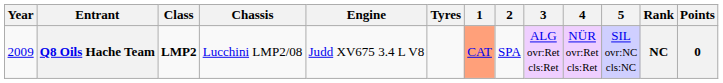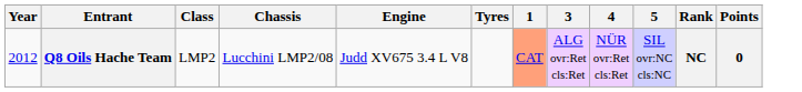 <table class="wikitable" style="text-align:center; font-size:85%">
 <tr>
 <th>Year</th>
 <th>Entrant</th>
 <th>Class</th>
 <th>Chassis</th>
 <th>Engine</th>
 <th>Tyres</th>
 <th>1</th>
-<th>2</th>
 <th>3</th>
 <th>4</th>
 <th>5</th>
 <th>Rank</th>
 <th>Points</th>
 </tr>
 <tr>
-<td><a href='#'>2009</a></td>
+<td><a href='#'>2012</a></td>
 <th nowrap><a href='#'>Q8 Oils</a> Hache Team</th>
-<td><strong>LMP2</strong></td>
+<td>LMP2</td>
 <td nowrap><a href='#'>Lucchini</a> LMP2/08</td>
 <td nowrap><a href='#'>Judd</a> XV675 3.4 L V8</td>
 <td></td>
 <td style="background: lightsalmon;"><a href='#'>CAT</a></td>
-<td><a href='#'>SPA</a></td>
 <td style="background:#EFCFFF;"><a href='#'>ALG</a><br><small>ovr:Ret<br>cls:Ret</small></td>
 <td style="background:#EFCFFF;"><a href='#'>NÜR</a><br><small>ovr:Ret<br>cls:Ret</small></td>
 <td style="background:#CFCFFF;"><a href='#'>SIL</a><br><small>ovr:NC<br>cls:NC</small></td>
 <th>NC</th>
 <th>0</th>
 </tr>
 </table>
